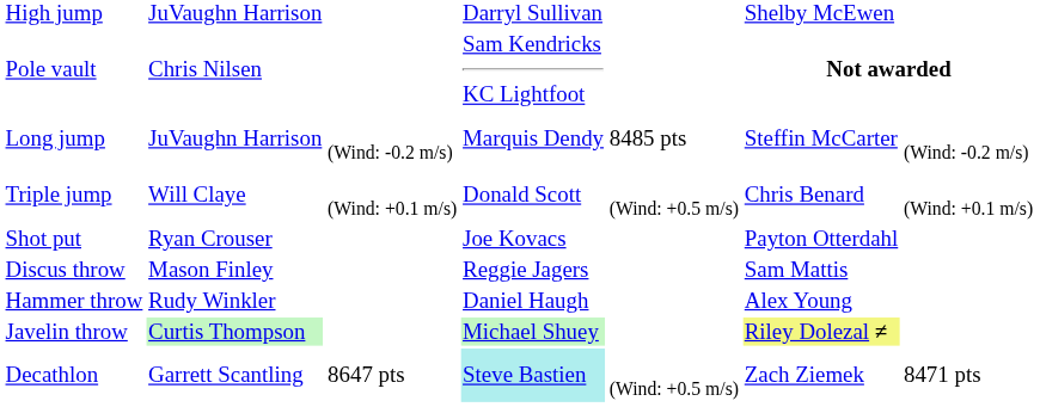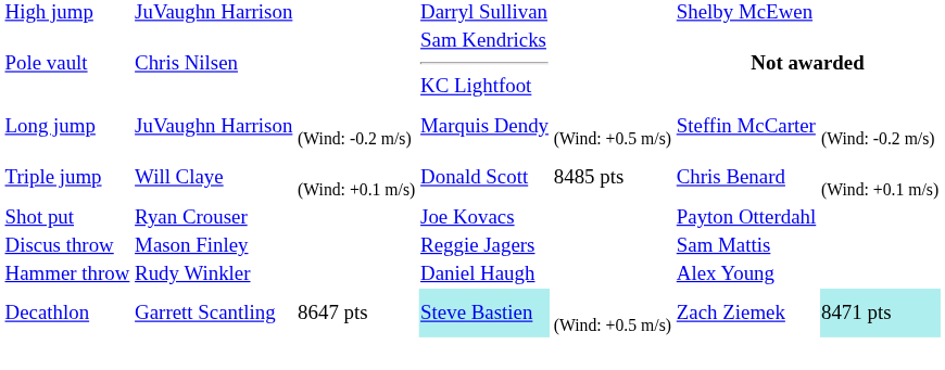 <table>
 <tr>
 <td><a href='#'>High jump</a></td>
 <td><a href='#'>JuVaughn Harrison</a></td>
 <td></td>
 <td><a href='#'>Darryl Sullivan</a></td>
 <td></td>
 <td><a href='#'>Shelby McEwen</a></td>
 <td></td>
 </tr>
 <tr>
 <td><a href='#'>Pole vault</a></td>
 <td><a href='#'>Chris Nilsen</a></td>
 <td></td>
 <td><a href='#'>Sam Kendricks</a><hr><a href='#'>KC Lightfoot</a></td>
 <td></td>
 <th colspan=2>Not awarded</th>
 </tr>
 <tr>
 <td><a href='#'>Long jump</a></td>
 <td><a href='#'>JuVaughn Harrison</a></td>
 <td><br><small>(Wind: -0.2 m/s)</small></td>
 <td><a href='#'>Marquis Dendy</a></td>
-<td>8485 pts</td>
+<td><br><small>(Wind: +0.5 m/s)</small></td>
 <td><a href='#'>Steffin McCarter</a></td>
 <td><br><small>(Wind: -0.2 m/s)</small></td>
 </tr>
 <tr>
 <td><a href='#'>Triple jump</a></td>
 <td><a href='#'>Will Claye</a></td>
 <td><br><small>(Wind: +0.1 m/s)</small></td>
 <td><a href='#'>Donald Scott</a></td>
-<td><br><small>(Wind: +0.5 m/s)</small></td>
+<td>8485 pts</td>
 <td><a href='#'>Chris Benard</a></td>
 <td><br><small>(Wind: +0.1 m/s)</small></td>
 </tr>
 <tr>
 <td><a href='#'>Shot put</a></td>
 <td><a href='#'>Ryan Crouser</a></td>
 <td> </td>
 <td><a href='#'>Joe Kovacs</a></td>
 <td></td>
 <td><a href='#'>Payton Otterdahl</a></td>
 <td></td>
 </tr>
 <tr>
 <td><a href='#'>Discus throw</a></td>
 <td><a href='#'>Mason Finley</a></td>
 <td></td>
 <td><a href='#'>Reggie Jagers</a></td>
 <td></td>
 <td><a href='#'>Sam Mattis</a></td>
 <td></td>
 </tr>
 <tr>
 <td><a href='#'>Hammer throw</a></td>
 <td><a href='#'>Rudy Winkler</a></td>
 <td>  </td>
 <td><a href='#'>Daniel Haugh</a></td>
 <td></td>
 <td><a href='#'>Alex Young</a></td>
 <td></td>
 </tr>
 <tr>
-<td><a href='#'>Javelin throw</a></td>
-<td bgcolor=#C4F7C4><a href='#'>Curtis Thompson</a></td>
-<td></td>
-<td bgcolor=#C4F7C4><a href='#'>Michael Shuey</a></td>
-<td></td>
-<td bgcolor=#F3F781><a href='#'>Riley Dolezal</a> <strong>≠</strong></td>
-<td></td>
-</tr>
-<tr>
 <td><a href='#'>Decathlon</a></td>
 <td><a href='#'>Garrett Scantling</a></td>
 <td>8647 pts</td>
 <td style="background: paleturquoise;"><a href='#'>Steve Bastien</a></td>
 <td><br><small>(Wind: +0.5 m/s)</small></td>
 <td><a href='#'>Zach Ziemek</a></td>
-<td>8471 pts</td>
+<td style="background: paleturquoise;">8471 pts</td>
 </tr>
 </table>
